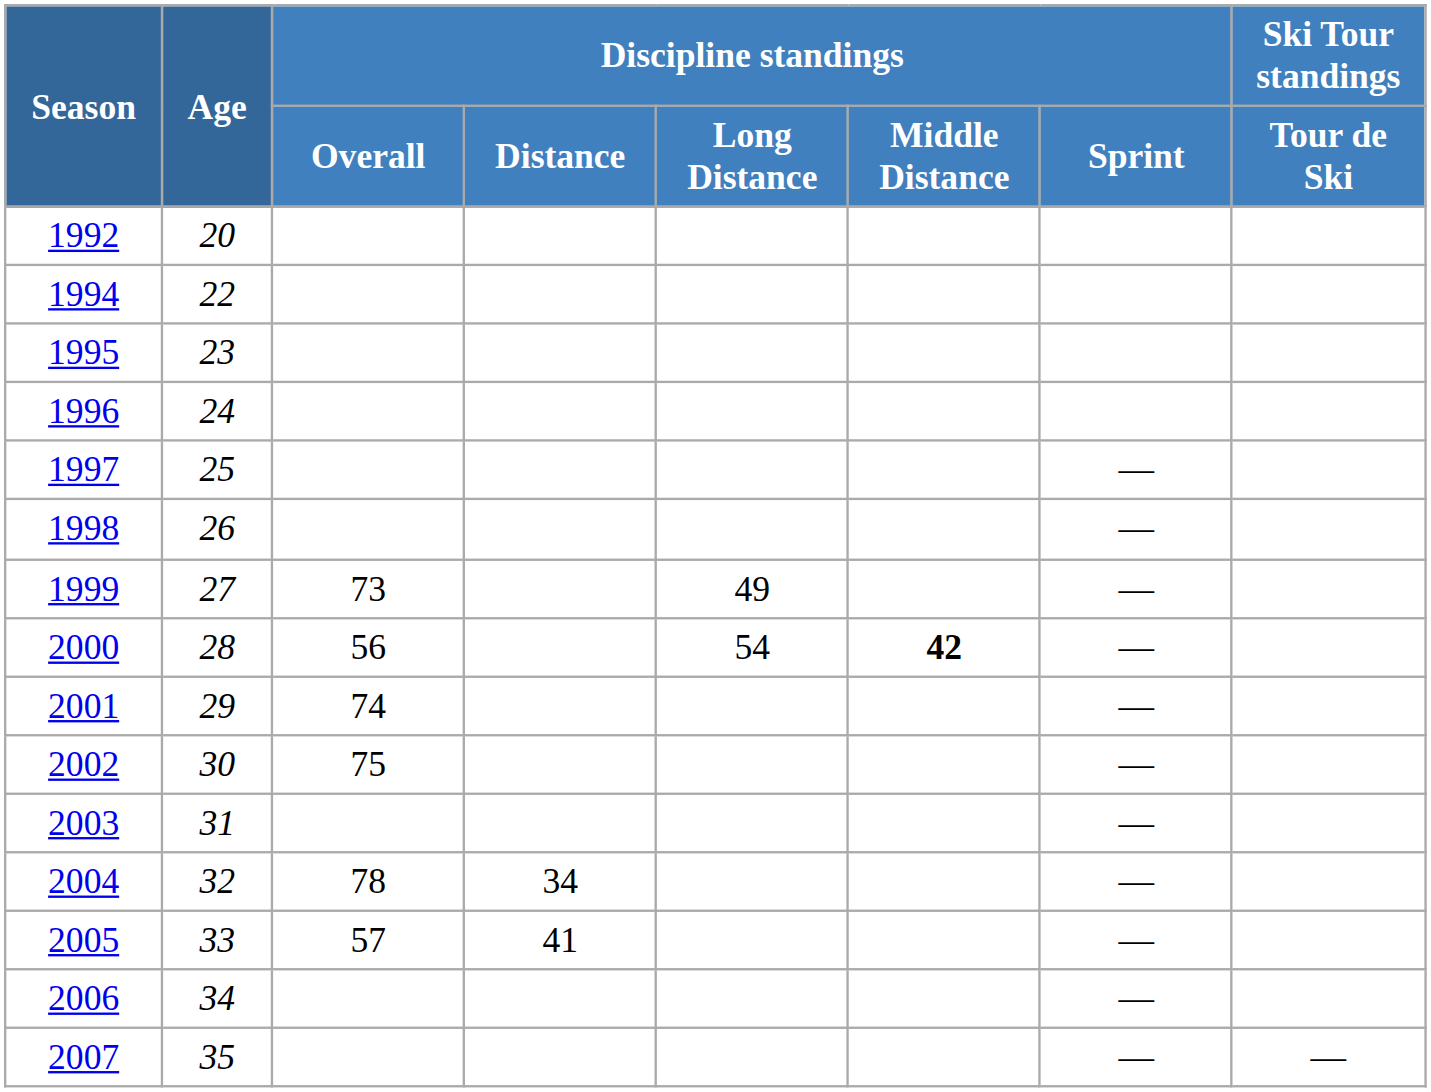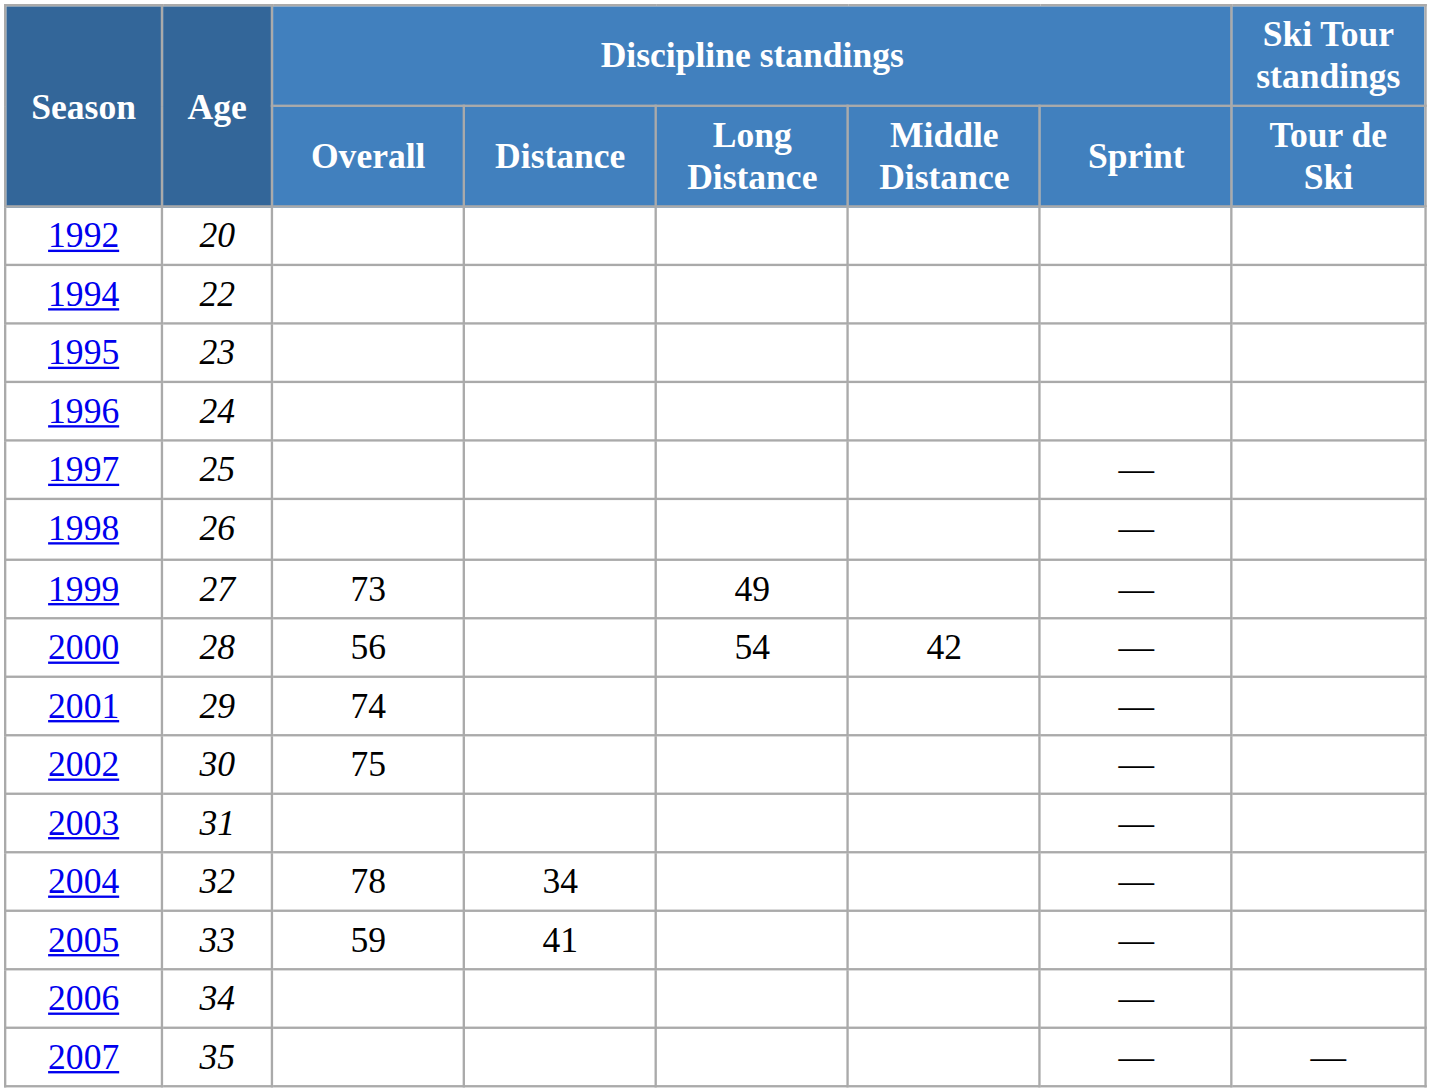 <table class="wikitable" style="font-size:95%; text-align:center; border:grey solid 1px; border-collapse:collapse; background:#ffffff;">
 <tr>
 <th style="background-color:#369; color:white; width:60px;" rowspan="2"> Season </th>
 <th style="background-color:#369; color:white; width:40px;" rowspan="2"> Age </th>
 <th style="background-color:#4180be; color:white;" colspan="5">Discipline standings</th>
 <th style="background-color:#4180be; color:white;" colspan="1">Ski Tour standings</th>
 </tr>
 <tr>
 <th style="background-color:#4180be; color:white; width:75px;">Overall</th>
 <th style="background-color:#4180be; color:white; width:75px;">Distance</th>
 <th style="background-color:#4180be; color:white; width:75px;">Long Distance</th>
 <th style="background-color:#4180be; color:white; width:75px;">Middle Distance</th>
 <th style="background-color:#4180be; color:white; width:75px;">Sprint</th>
 <th style="background-color:#4180be; color:white; width:75px;">Tour de<br>Ski</th>
 </tr>
 <tr>
 <td><a href='#'>1992</a></td>
 <td><em>20</em></td>
 <td></td>
 <td></td>
 <td></td>
 <td></td>
 <td></td>
 <td></td>
 </tr>
 <tr>
 <td><a href='#'>1994</a></td>
 <td><em>22</em></td>
 <td></td>
 <td></td>
 <td></td>
 <td></td>
 <td></td>
 <td></td>
 </tr>
 <tr>
 <td><a href='#'>1995</a></td>
 <td><em>23</em></td>
 <td></td>
 <td></td>
 <td></td>
 <td></td>
 <td></td>
 <td></td>
 </tr>
 <tr>
 <td><a href='#'>1996</a></td>
 <td><em>24</em></td>
 <td></td>
 <td></td>
 <td></td>
 <td></td>
 <td></td>
 <td></td>
 </tr>
 <tr>
 <td><a href='#'>1997</a></td>
 <td><em>25</em></td>
 <td></td>
 <td></td>
 <td></td>
 <td></td>
 <td>—</td>
 <td></td>
 </tr>
 <tr>
 <td><a href='#'>1998</a></td>
 <td><em>26</em></td>
 <td></td>
 <td></td>
 <td></td>
 <td></td>
 <td>—</td>
 <td></td>
 </tr>
 <tr>
 <td><a href='#'>1999</a></td>
 <td><em>27</em></td>
 <td>73</td>
 <td></td>
 <td>49</td>
 <td></td>
 <td>—</td>
 <td></td>
 </tr>
 <tr>
 <td><a href='#'>2000</a></td>
 <td><em>28</em></td>
 <td>56</td>
 <td></td>
 <td>54</td>
-<td><strong>42</strong></td>
+<td>42</td>
 <td>—</td>
 <td></td>
 </tr>
 <tr>
 <td><a href='#'>2001</a></td>
 <td><em>29</em></td>
 <td>74</td>
 <td></td>
 <td></td>
 <td></td>
 <td>—</td>
 <td></td>
 </tr>
 <tr>
 <td><a href='#'>2002</a></td>
 <td><em>30</em></td>
 <td>75</td>
 <td></td>
 <td></td>
 <td></td>
 <td>—</td>
 <td></td>
 </tr>
 <tr>
 <td><a href='#'>2003</a></td>
 <td><em>31</em></td>
 <td></td>
 <td></td>
 <td></td>
 <td></td>
 <td>—</td>
 <td></td>
 </tr>
 <tr>
 <td><a href='#'>2004</a></td>
 <td><em>32</em></td>
 <td>78</td>
 <td>34</td>
 <td></td>
 <td></td>
 <td>—</td>
 <td></td>
 </tr>
 <tr>
 <td><a href='#'>2005</a></td>
 <td><em>33</em></td>
-<td>57</td>
+<td>59</td>
 <td>41</td>
 <td></td>
 <td></td>
 <td>—</td>
 <td></td>
 </tr>
 <tr>
 <td><a href='#'>2006</a></td>
 <td><em>34</em></td>
 <td></td>
 <td></td>
 <td></td>
 <td></td>
 <td>—</td>
 <td></td>
 </tr>
 <tr>
 <td><a href='#'>2007</a></td>
 <td><em>35</em></td>
 <td></td>
 <td></td>
 <td></td>
 <td></td>
 <td>—</td>
 <td>—</td>
 </tr>
 </table>
